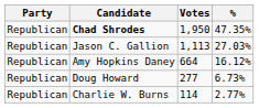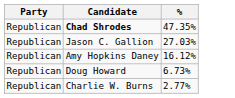 <table class="wikitable">
 <tr>
 <th>Party</th>
 <th>Candidate</th>
-<th>Votes</th>
 <th>%</th>
 </tr>
 <tr>
 <td>Republican</td>
 <td><strong>Chad Shrodes</strong></td>
-<td>1,950</td>
 <td>47.35%</td>
 </tr>
 <tr>
 <td>Republican</td>
 <td>Jason C. Gallion</td>
-<td>1,113</td>
 <td>27.03%</td>
 </tr>
 <tr>
 <td>Republican</td>
 <td>Amy Hopkins Daney</td>
-<td>664</td>
 <td>16.12%</td>
 </tr>
 <tr>
 <td>Republican</td>
 <td>Doug Howard</td>
-<td>277</td>
 <td>6.73%</td>
 </tr>
 <tr>
 <td>Republican</td>
 <td>Charlie W. Burns</td>
-<td>114</td>
 <td>2.77%</td>
 </tr>
 </table>
